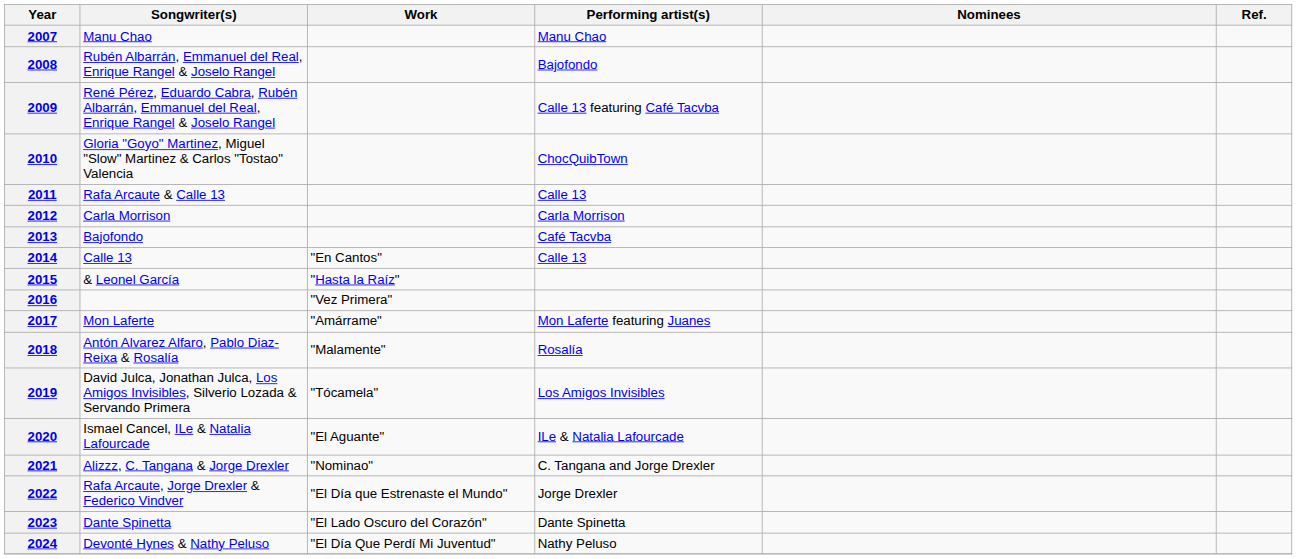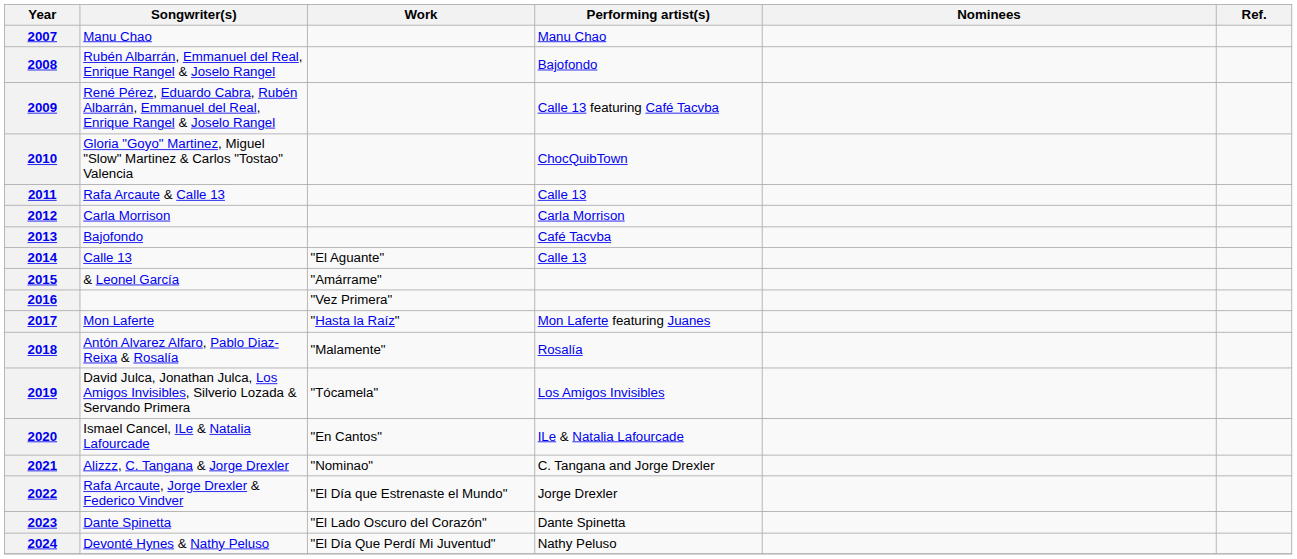 <table class="wikitable plainrowheaders sortable" style="width:98%">
 <tr>
 <th scope="col" width="5%">Year</th>
 <th scope="col" width="15%">Songwriter(s)</th>
 <th scope="col" width="15%">Work</th>
 <th scope="col" width="15%">Performing artist(s)</th>
 <th scope="col" class="unsortable" width="30%">Nominees</th>
 <th scope="col" class="unsortable" width="5%">Ref.</th>
 </tr>
 <tr>
 <th align="center"><a href='#'>2007</a></th>
 <td><a href='#'>Manu Chao</a></td>
 <td></td>
 <td><a href='#'>Manu Chao</a></td>
 <td></td>
 <td style="text-align:center;"></td>
 </tr>
 <tr>
 <th align="center"><a href='#'>2008</a></th>
 <td><a href='#'>Rubén Albarrán</a>, <a href='#'>Emmanuel del Real</a>, <a href='#'>Enrique Rangel</a> & <a href='#'>Joselo Rangel</a></td>
 <td></td>
 <td><a href='#'>Bajofondo</a></td>
 <td></td>
 <td style="text-align:center;"></td>
 </tr>
 <tr>
 <th align="center"><a href='#'>2009</a></th>
 <td><a href='#'>René Pérez</a>, <a href='#'>Eduardo Cabra</a>, <a href='#'>Rubén Albarrán</a>, <a href='#'>Emmanuel del Real</a>, <a href='#'>Enrique Rangel</a> & <a href='#'>Joselo Rangel</a></td>
 <td></td>
 <td><a href='#'>Calle 13</a> featuring <a href='#'>Café Tacvba</a></td>
 <td></td>
 <td style="text-align:center;"></td>
 </tr>
 <tr>
 <th align="center"><a href='#'>2010</a></th>
 <td><a href='#'>Gloria "Goyo" Martinez</a>, Miguel "Slow" Martinez & Carlos "Tostao" Valencia</td>
 <td></td>
 <td><a href='#'>ChocQuibTown</a></td>
 <td></td>
 <td style="text-align:center;"></td>
 </tr>
 <tr>
 <th align="center"><a href='#'>2011</a></th>
 <td><a href='#'>Rafa Arcaute</a> & <a href='#'>Calle 13</a></td>
 <td></td>
 <td><a href='#'>Calle 13</a></td>
 <td></td>
 <td style="text-align:center;"></td>
 </tr>
 <tr>
 <th align="center"><a href='#'>2012</a></th>
 <td><a href='#'>Carla Morrison</a></td>
 <td></td>
 <td><a href='#'>Carla Morrison</a></td>
 <td></td>
 <td></td>
 </tr>
 <tr>
 <th align="center"><a href='#'>2013</a></th>
 <td><a href='#'>Bajofondo</a></td>
 <td></td>
 <td><a href='#'>Café Tacvba</a></td>
 <td></td>
 <td></td>
 </tr>
 <tr>
 <th align="center"><a href='#'>2014</a></th>
 <td><a href='#'>Calle 13</a></td>
-<td>"En Cantos"</td>
+<td>"El Aguante"</td>
 <td><a href='#'>Calle 13</a></td>
 <td></td>
 <td></td>
 </tr>
 <tr>
 <th align="center"><a href='#'>2015</a></th>
 <td> & <a href='#'>Leonel García</a></td>
-<td>"<a href='#'>Hasta la Raíz</a>"</td>
+<td>"Amárrame"</td>
 <td></td>
 <td></td>
 <td></td>
 </tr>
 <tr>
 <th align="center"><a href='#'>2016</a></th>
 <td></td>
 <td>"Vez Primera"</td>
 <td></td>
 <td></td>
 <td></td>
 </tr>
 <tr>
 <th align="center"><a href='#'>2017</a></th>
 <td><a href='#'>Mon Laferte</a></td>
-<td>"Amárrame"</td>
+<td>"<a href='#'>Hasta la Raíz</a>"</td>
 <td><a href='#'>Mon Laferte</a> featuring <a href='#'>Juanes</a></td>
 <td></td>
 <td></td>
 </tr>
 <tr>
 <th align="center"><a href='#'>2018</a></th>
 <td><a href='#'>Antón Alvarez Alfaro</a>, <a href='#'>Pablo Diaz-Reixa</a> & <a href='#'>Rosalía</a></td>
 <td>"Malamente"</td>
 <td><a href='#'>Rosalía</a></td>
 <td></td>
 <td></td>
 </tr>
 <tr>
 <th align="center"><a href='#'>2019</a></th>
 <td>David Julca, Jonathan Julca, <a href='#'>Los Amigos Invisibles</a>, Silverio Lozada & Servando Primera</td>
 <td>"Tócamela"</td>
 <td><a href='#'>Los Amigos Invisibles</a></td>
 <td></td>
 <td></td>
 </tr>
 <tr>
 <th align="center"><a href='#'>2020</a></th>
 <td>Ismael Cancel, <a href='#'>ILe</a> & <a href='#'>Natalia Lafourcade</a></td>
-<td>"El Aguante"</td>
+<td>"En Cantos"</td>
 <td><a href='#'>ILe</a> & <a href='#'>Natalia Lafourcade</a></td>
 <td></td>
 <td></td>
 </tr>
 <tr>
 <th align="center"><a href='#'>2021</a></th>
 <td><a href='#'>Alizzz</a>, <a href='#'>C. Tangana</a> & <a href='#'>Jorge Drexler</a></td>
 <td>"Nominao"</td>
 <td>C. Tangana and Jorge Drexler</td>
 <td></td>
 <td></td>
 </tr>
 <tr>
 <th style="text-align:center;" scope="row"><a href='#'><strong>2022</strong></a></th>
 <td><a href='#'>Rafa Arcaute</a>, <a href='#'>Jorge Drexler</a> & <a href='#'>Federico Vindver</a></td>
 <td>"El Día que Estrenaste el Mundo"</td>
 <td>Jorge Drexler</td>
 <td></td>
 <td></td>
 </tr>
 <tr>
 <th style="text-align:center;" scope="row"><a href='#'><strong>2023</strong></a></th>
 <td><a href='#'>Dante Spinetta</a></td>
 <td>"El Lado Oscuro del Corazón"</td>
 <td>Dante Spinetta</td>
 <td></td>
 <td style="text-align:center;"></td>
 </tr>
 <tr>
 <th style="text-align:center;" scope="row"><a href='#'><strong>2024</strong></a></th>
 <td><a href='#'>Devonté Hynes</a> & <a href='#'>Nathy Peluso</a></td>
 <td>"El Día Que Perdí Mi Juventud"</td>
 <td>Nathy Peluso</td>
 <td></td>
 <td align="center"></td>
 </tr>
 <tr>
 </tr>
 </table>
